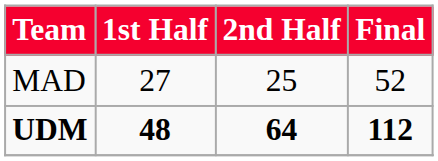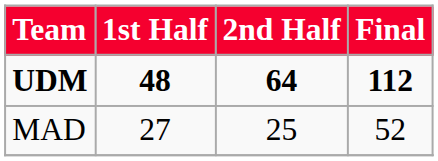 <table class="wikitable" align=right>
 <tr style="background: #F5002F; color: #FFFFFF">
 <td><strong>Team</strong></td>
 <td><strong>1st Half</strong></td>
 <td><strong>2nd Half</strong></td>
 <td><strong>Final</strong></td>
 </tr>
 <tr>
+<td><strong>UDM</strong></td>
+<td align=center><strong>48</strong></td>
+<td align=center><strong>64</strong></td>
+<td align=center><strong>112</strong></td>
+</tr>
+<tr>
 <td>MAD</td>
 <td align=center>27</td>
 <td align=center>25</td>
 <td align=center>52</td>
 </tr>
 <tr>
-<td><strong>UDM</strong></td>
-<td align=center><strong>48</strong></td>
-<td align=center><strong>64</strong></td>
-<td align=center><strong>112</strong></td>
-</tr>
-<tr>
 </tr>
 </table>
